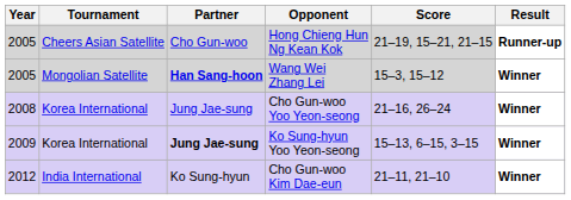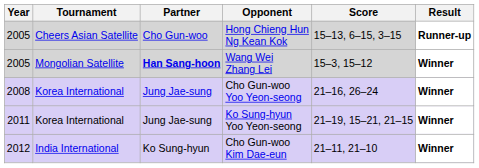 <table class="sortable wikitable" style="font-size: 90%;">
 <tr>
 <th>Year</th>
 <th>Tournament</th>
 <th>Partner</th>
 <th>Opponent</th>
 <th>Score</th>
 <th>Result</th>
 </tr>
 <tr style="background:#D5D5D5">
 <td align="center">2005</td>
 <td align="left"><a href='#'>Cheers Asian Satellite</a></td>
 <td align="left"> <a href='#'>Cho Gun-woo</a></td>
 <td align="left"> <a href='#'>Hong Chieng Hun</a> <br>  <a href='#'>Ng Kean Kok</a></td>
-<td align="left">21–19, 15–21, 21–15</td>
+<td align="left">15–13, 6–15, 3–15</td>
 <td style="text-align:left; background:white"> <strong>Runner-up</strong></td>
 </tr>
 <tr style="background:#D5D5D5">
 <td align="center">2005</td>
 <td align="left"><a href='#'>Mongolian Satellite</a></td>
 <td align="left"><strong> <a href='#'>Han Sang-hoon</a></strong></td>
 <td align="left"> <a href='#'>Wang Wei</a> <br>  <a href='#'>Zhang Lei</a></td>
 <td align="left">15–3, 15–12</td>
 <td style="text-align:left; background:white"> <strong>Winner</strong></td>
 </tr>
 <tr style="background:#D8CEF6">
 <td align="center">2008</td>
 <td align="left"><a href='#'>Korea International</a></td>
 <td align="left"> <a href='#'>Jung Jae-sung</a></td>
 <td align="left"> Cho Gun-woo <br>  <a href='#'>Yoo Yeon-seong</a></td>
 <td align="left">21–16, 26–24</td>
 <td style="text-align:left; background:white"> <strong>Winner</strong></td>
 </tr>
 <tr style="background:#D8CEF6">
-<td align="center">2009</td>
+<td align="center">2011</td>
 <td align="left">Korea International</td>
-<td align="left"><strong> Jung Jae-sung</strong></td>
+<td align="left"> Jung Jae-sung</td>
 <td align="left"> <a href='#'>Ko Sung-hyun</a> <br>  Yoo Yeon-seong</td>
-<td align="left">15–13, 6–15, 3–15</td>
+<td align="left">21–19, 15–21, 21–15</td>
 <td style="text-align:left; background:white"> <strong>Winner</strong></td>
 </tr>
 <tr style="background:#D8CEF6">
 <td align="center">2012</td>
 <td align="left"><a href='#'>India International</a></td>
 <td align="left"> Ko Sung-hyun</td>
 <td align="left"> Cho Gun-woo <br>  <a href='#'>Kim Dae-eun</a></td>
 <td align="left">21–11, 21–10</td>
 <td style="text-align:left; background:white"> <strong>Winner</strong></td>
 </tr>
 </table>
